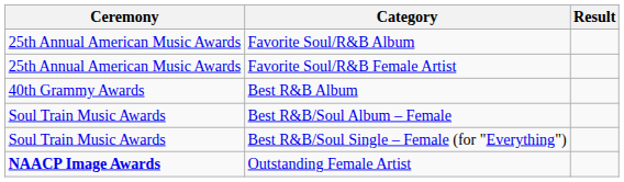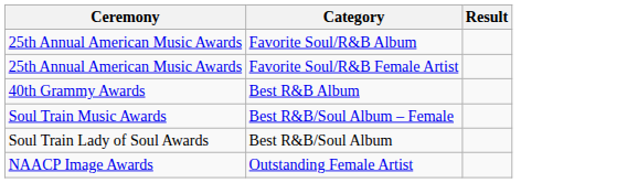 <table class="wikitable">
 <tr>
 <th>Ceremony</th>
 <th>Category</th>
 <th>Result</th>
 </tr>
 <tr>
 <td><a href='#'>25th Annual American Music Awards</a></td>
 <td><a href='#'>Favorite Soul/R&B Album</a></td>
 <td></td>
 </tr>
 <tr>
 <td><a href='#'>25th Annual American Music Awards</a></td>
 <td><a href='#'>Favorite Soul/R&B Female Artist</a></td>
 <td></td>
 </tr>
 <tr>
 <td><a href='#'>40th Grammy Awards</a></td>
 <td><a href='#'>Best R&B Album</a></td>
 <td></td>
 </tr>
 <tr>
 <td><a href='#'>Soul Train Music Awards</a></td>
 <td><a href='#'>Best R&B/Soul Album – Female</a></td>
 <td></td>
 </tr>
 <tr>
-<td><a href='#'>Soul Train Music Awards</a></td>
-<td><a href='#'>Best R&B/Soul Single – Female</a> (for "<a href='#'>Everything</a>")</td>
+<td>Soul Train Lady of Soul Awards</td>
+<td>Best R&B/Soul Album</td>
 <td></td>
 </tr>
 <tr>
-<td><strong><a href='#'>NAACP Image Awards</a></strong></td>
+<td><a href='#'>NAACP Image Awards</a></td>
 <td><a href='#'>Outstanding Female Artist</a></td>
 <td></td>
 </tr>
 </table>
